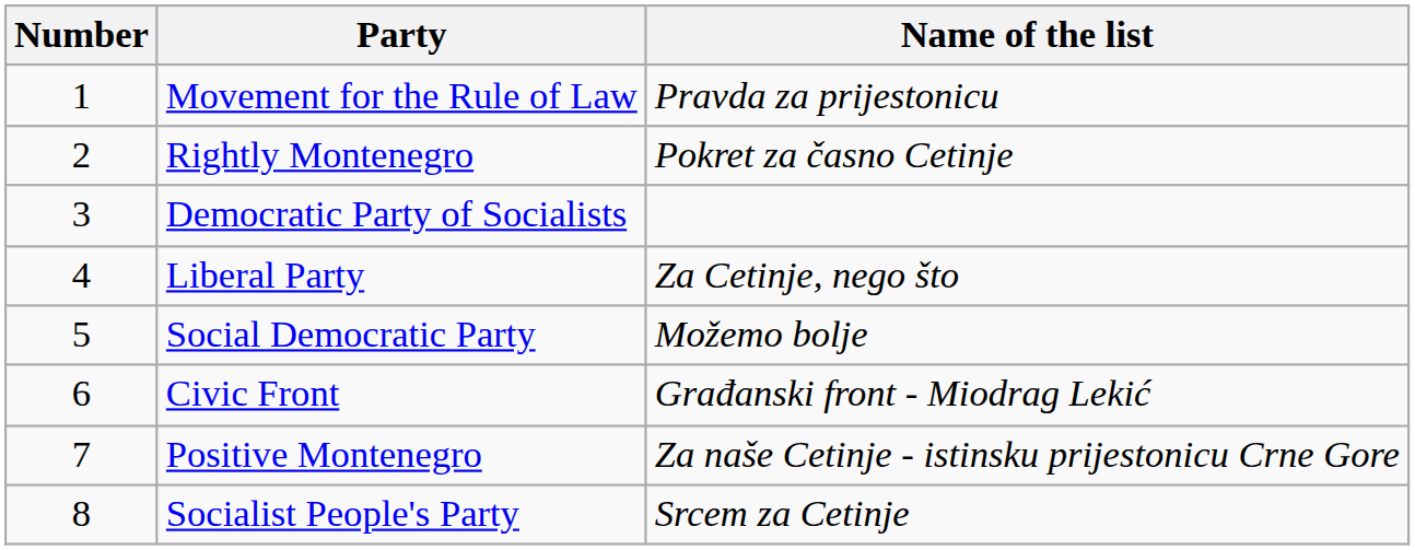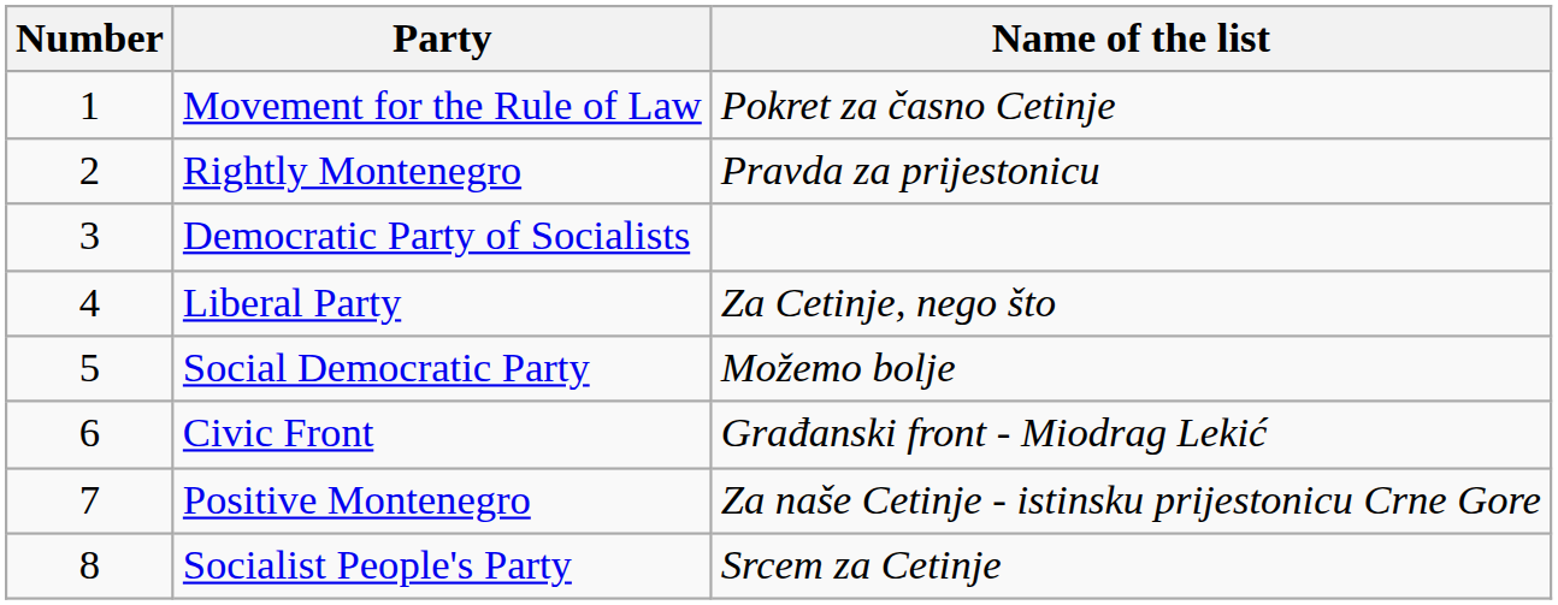 <table class="wikitable">
 <tr>
 <th>Number</th>
 <th>Party</th>
 <th>Name of the list</th>
 </tr>
 <tr>
 <td align=center>1</td>
 <td><a href='#'>Movement for the Rule of Law</a></td>
-<td><em>Pravda za prijestonicu</em></td>
+<td><em>Pokret za časno Cetinje</em></td>
 </tr>
 <tr>
 <td align=center>2</td>
 <td><a href='#'>Rightly Montenegro</a></td>
-<td><em>Pokret za časno Cetinje</em></td>
+<td><em>Pravda za prijestonicu</em></td>
 </tr>
 <tr>
 <td align=center>3</td>
 <td><a href='#'>Democratic Party of Socialists</a></td>
 <td><em></em></td>
 </tr>
 <tr>
 <td align=center>4</td>
 <td><a href='#'>Liberal Party</a></td>
 <td><em>Za Cetinje, nego što</em></td>
 </tr>
 <tr>
 <td align=center>5</td>
 <td><a href='#'>Social Democratic Party</a></td>
 <td><em>Možemo bolje</em></td>
 </tr>
 <tr>
 <td align=center>6</td>
 <td><a href='#'>Civic Front</a></td>
 <td><em>Građanski front - Miodrag Lekić</em></td>
 </tr>
 <tr>
 <td align=center>7</td>
 <td><a href='#'>Positive Montenegro</a></td>
 <td><em>Za naše Cetinje - istinsku prijestonicu Crne Gore</em></td>
 </tr>
 <tr>
 <td align=center>8</td>
 <td><a href='#'>Socialist People's Party</a></td>
 <td><em>Srcem za Cetinje</em></td>
 </tr>
 </table>
